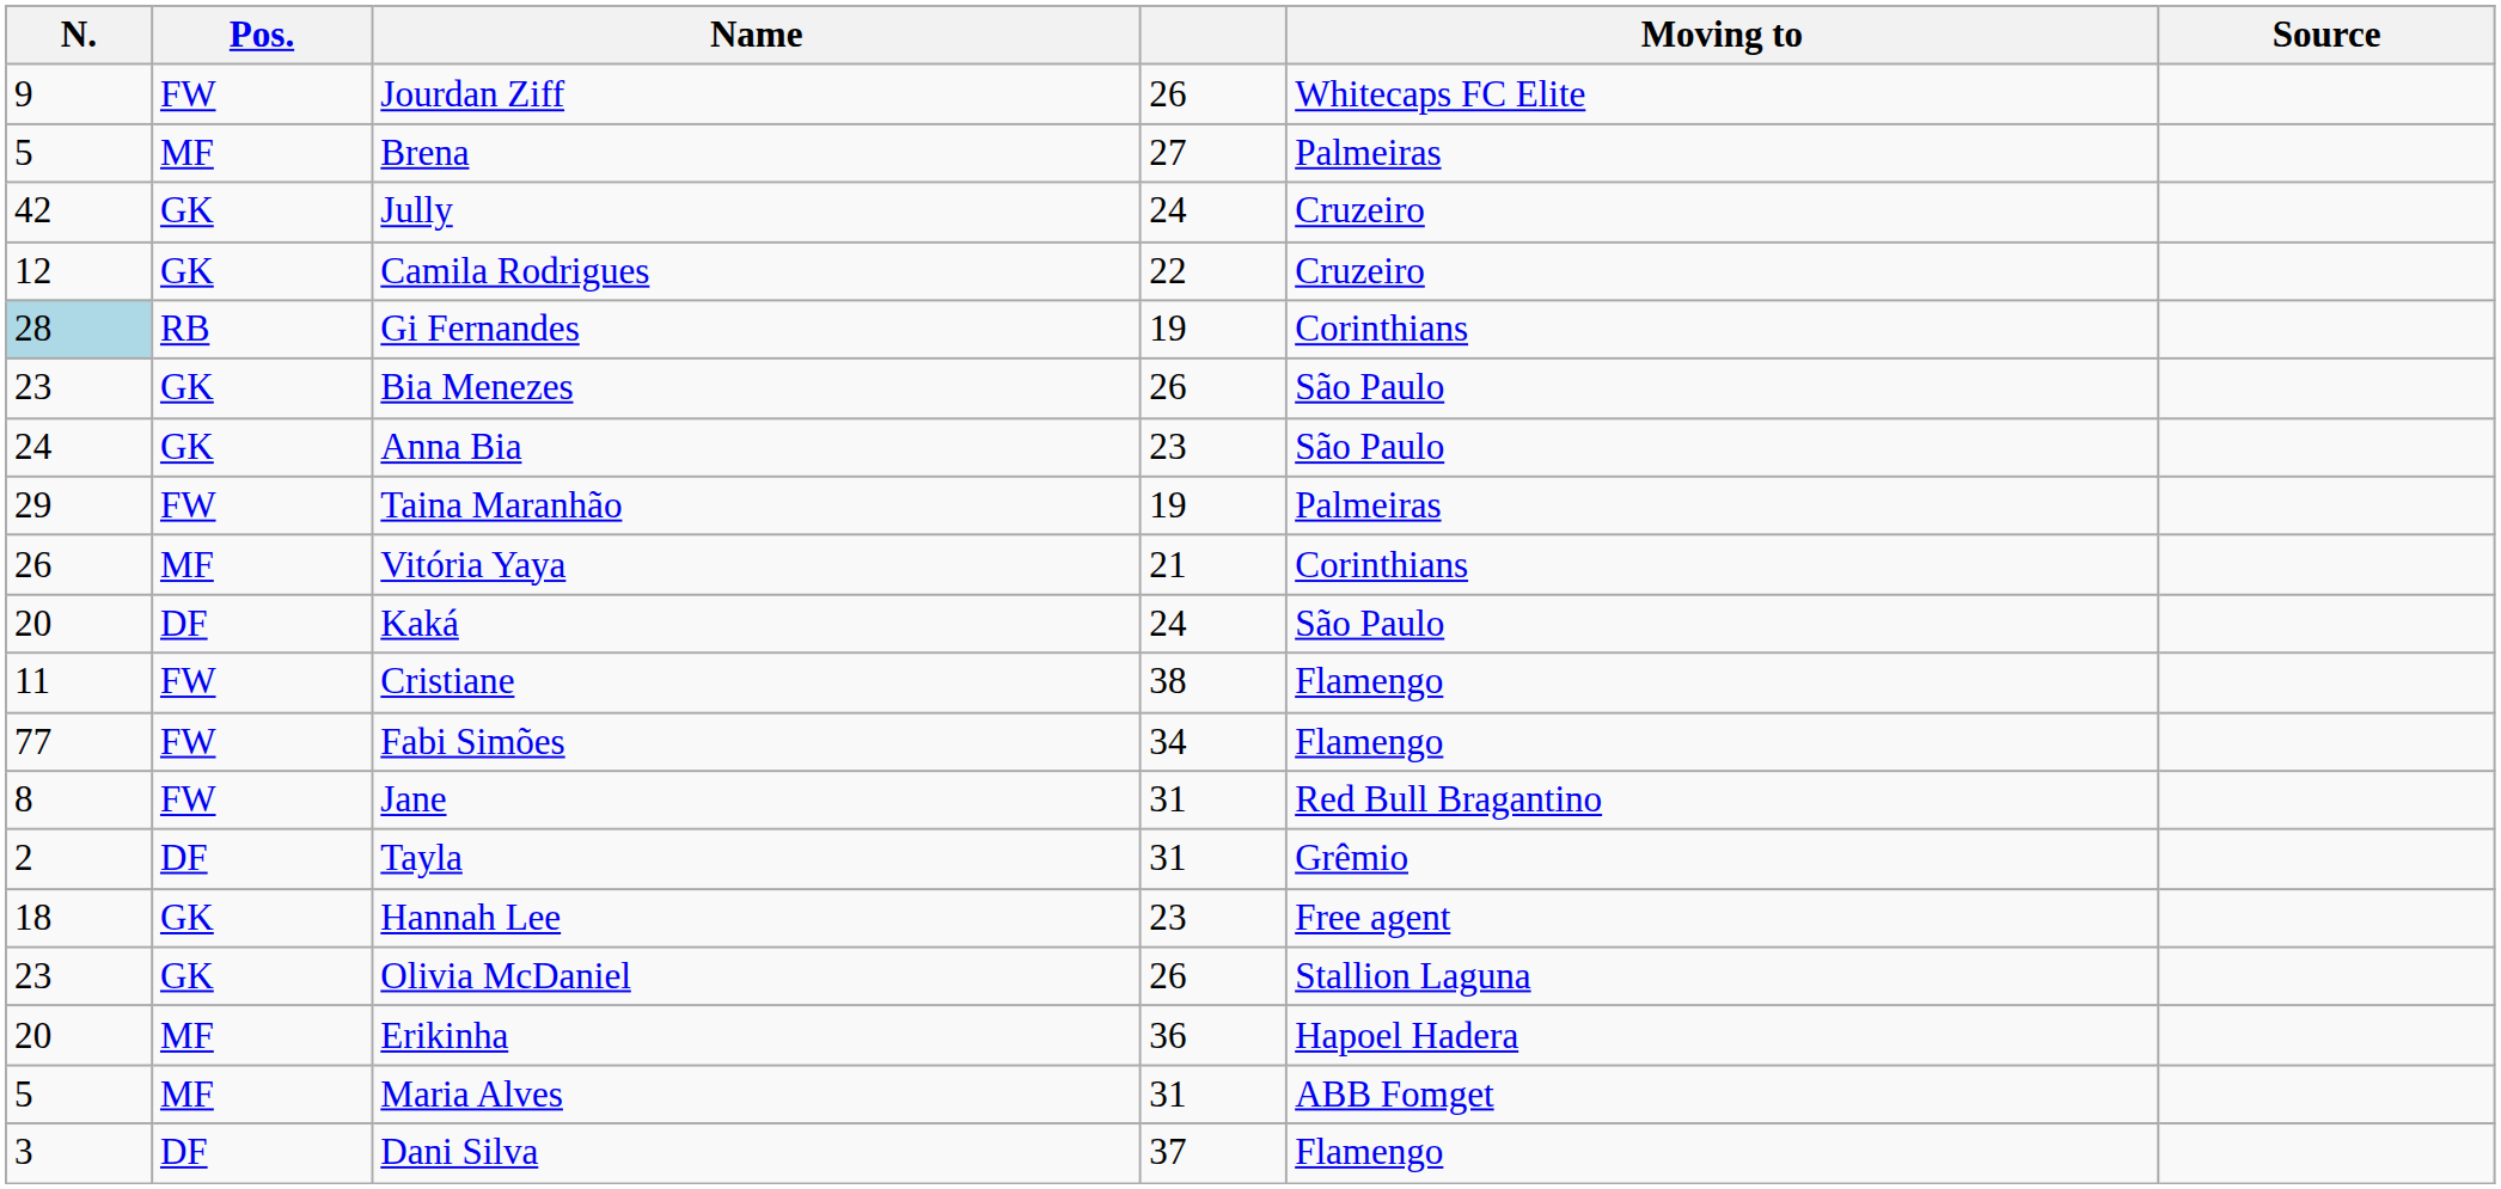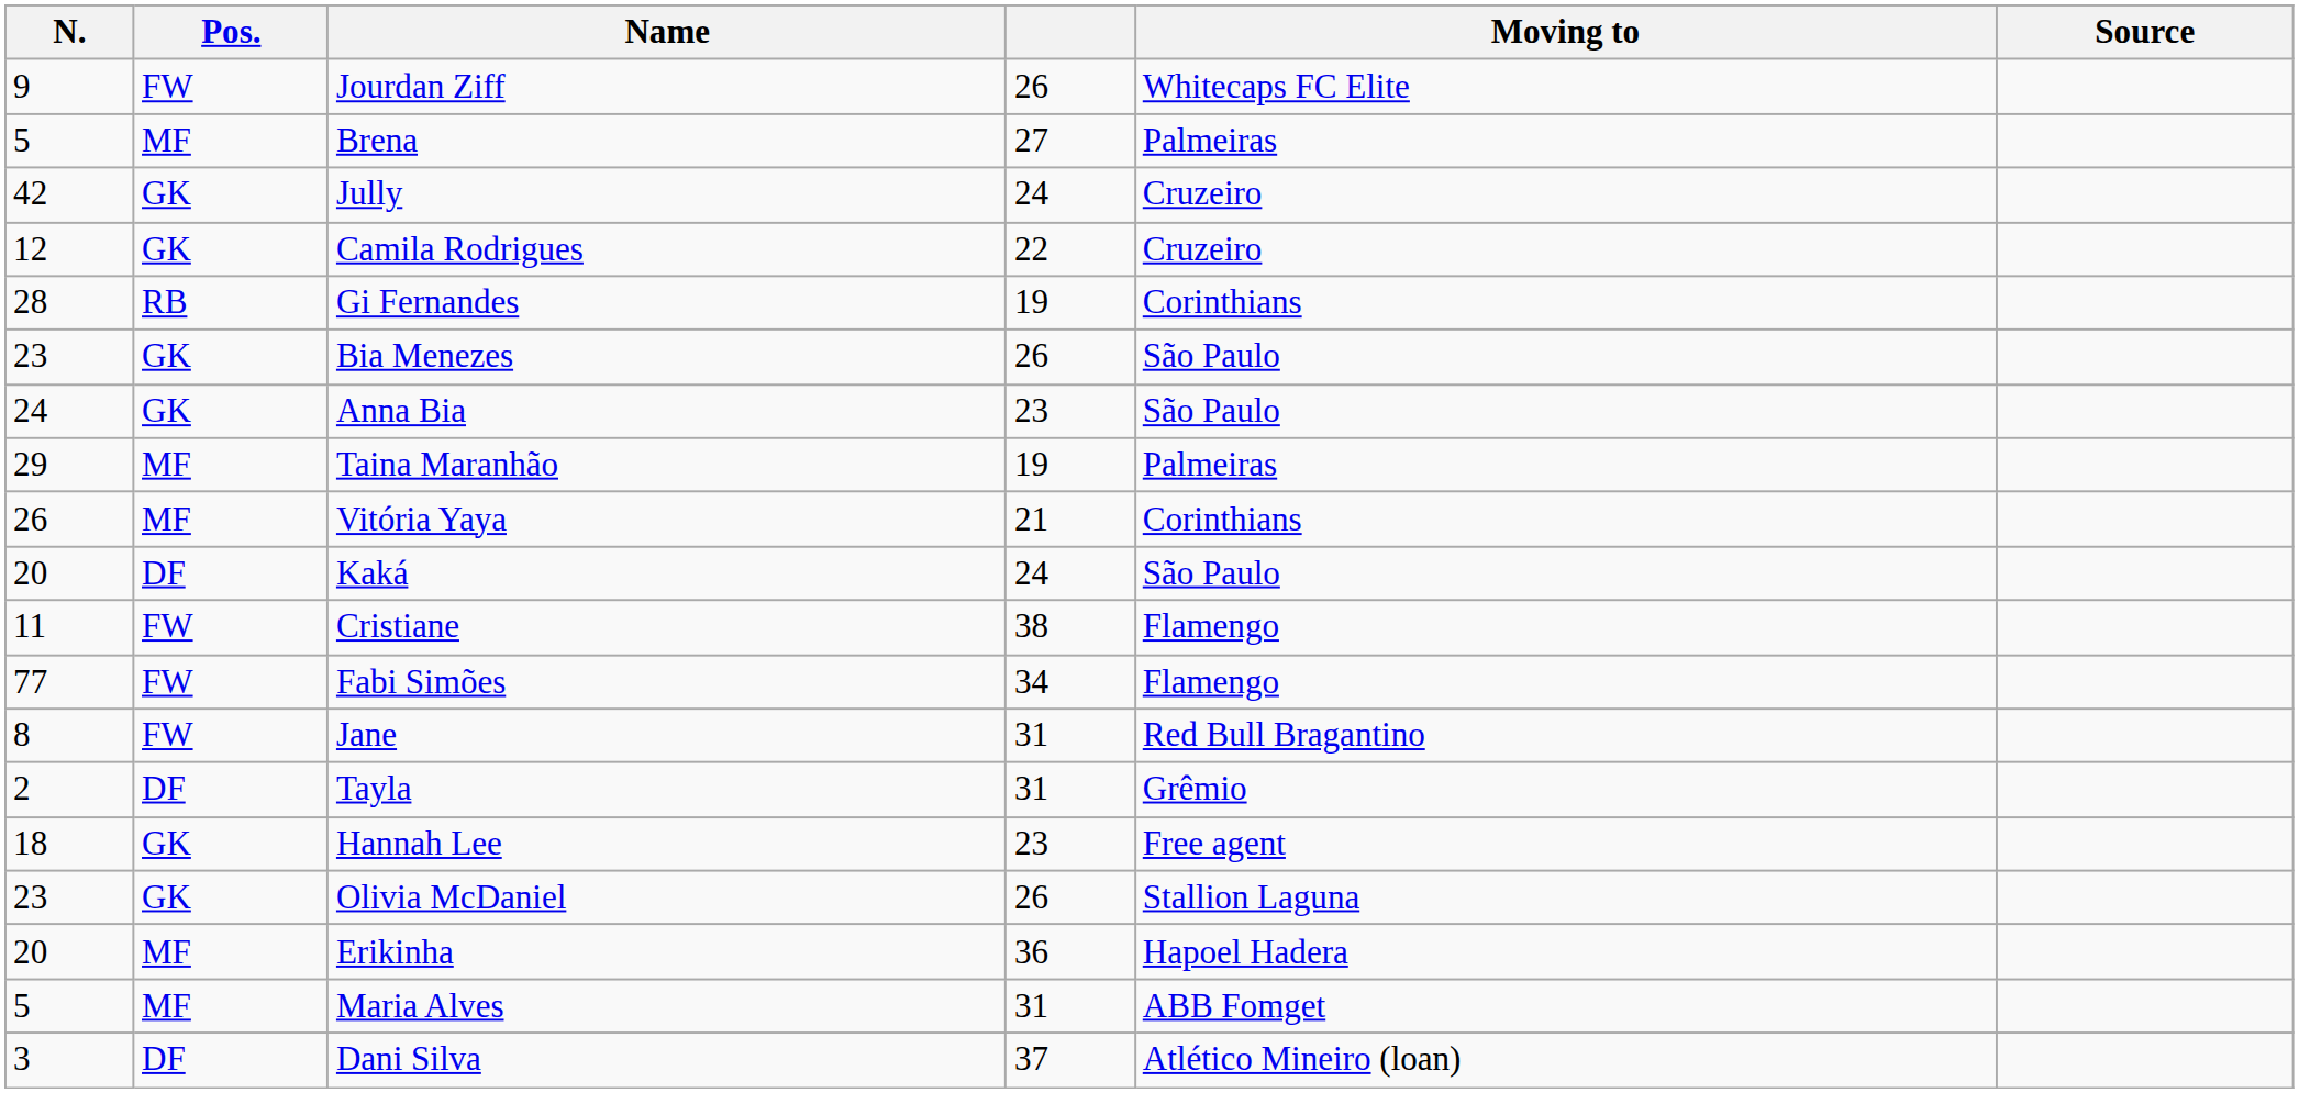 <table class="wikitable sortable" style="width:85%; text-align:center; text-align:left;">
 <tr>
 <th>N.</th>
 <th><a href='#'>Pos.</a></th>
 <th>Name</th>
 <th></th>
 <th>Moving to</th>
 <th>Source</th>
 </tr>
 <tr>
 <td>9</td>
 <td><a href='#'>FW</a></td>
 <td style="text-align:left;"> <a href='#'>Jourdan Ziff</a></td>
 <td>26</td>
 <td style="text-align:left;"><a href='#'>Whitecaps FC Elite</a> </td>
 <td></td>
 </tr>
 <tr>
 <td>5</td>
 <td><a href='#'>MF</a></td>
 <td style="text-align:left;"> <a href='#'>Brena</a></td>
 <td>27</td>
 <td style="text-align:left;"><a href='#'>Palmeiras</a></td>
 <td></td>
 </tr>
 <tr>
 <td>42</td>
 <td><a href='#'>GK</a></td>
 <td style="text-align:left;"> <a href='#'>Jully</a></td>
 <td>24</td>
 <td style="text-align:left;"><a href='#'>Cruzeiro</a></td>
 <td></td>
 </tr>
 <tr>
 <td>12</td>
 <td><a href='#'>GK</a></td>
 <td style="text-align:left;"> <a href='#'>Camila Rodrigues</a></td>
 <td>22</td>
 <td style="text-align:left;"><a href='#'>Cruzeiro</a></td>
 <td></td>
 </tr>
 <tr>
-<td style="background: lightblue;">28</td>
+<td>28</td>
 <td><a href='#'>RB</a></td>
 <td style="text-align:left;"> <a href='#'>Gi Fernandes</a></td>
 <td>19</td>
 <td style="text-align:left;"><a href='#'>Corinthians</a></td>
 <td></td>
 </tr>
 <tr>
 <td>23</td>
 <td><a href='#'>GK</a></td>
 <td style="text-align:left;"> <a href='#'>Bia Menezes</a></td>
 <td>26</td>
 <td style="text-align:left;"><a href='#'>São Paulo</a></td>
 <td></td>
 </tr>
 <tr>
 <td>24</td>
 <td><a href='#'>GK</a></td>
 <td style="text-align:left;"> <a href='#'>Anna Bia</a></td>
 <td>23</td>
 <td style="text-align:left;"><a href='#'>São Paulo</a></td>
 <td></td>
 </tr>
 <tr>
 <td>29</td>
-<td><a href='#'>FW</a></td>
+<td><a href='#'>MF</a></td>
 <td style="text-align:left;"> <a href='#'>Taina Maranhão</a></td>
 <td>19</td>
 <td style="text-align:left;"><a href='#'>Palmeiras</a></td>
 <td></td>
 </tr>
 <tr>
 <td>26</td>
 <td><a href='#'>MF</a></td>
 <td style="text-align:left;"> <a href='#'>Vitória Yaya</a></td>
 <td>21</td>
 <td style="text-align:left;"><a href='#'>Corinthians</a></td>
 <td></td>
 </tr>
 <tr>
 <td>20</td>
 <td><a href='#'>DF</a></td>
 <td style="text-align:left;"> <a href='#'>Kaká</a></td>
 <td>24</td>
 <td style="text-align:left;"><a href='#'>São Paulo</a></td>
 <td></td>
 </tr>
 <tr>
 <td>11</td>
 <td><a href='#'>FW</a></td>
 <td style="text-align:left;"> <a href='#'>Cristiane</a></td>
 <td>38</td>
 <td style="text-align:left;"><a href='#'>Flamengo</a></td>
 <td></td>
 </tr>
 <tr>
 <td>77</td>
 <td><a href='#'>FW</a></td>
 <td style="text-align:left;"> <a href='#'>Fabi Simões</a></td>
 <td>34</td>
 <td style="text-align:left;"><a href='#'>Flamengo</a></td>
 <td></td>
 </tr>
 <tr>
 <td>8</td>
 <td><a href='#'>FW</a></td>
 <td style="text-align:left;"> <a href='#'>Jane</a></td>
 <td>31</td>
 <td style="text-align:left;"><a href='#'>Red Bull Bragantino</a></td>
 <td></td>
 </tr>
 <tr>
 <td>2</td>
 <td><a href='#'>DF</a></td>
 <td style="text-align:left;"> <a href='#'>Tayla</a></td>
 <td>31</td>
 <td style="text-align:left;"><a href='#'>Grêmio</a></td>
 <td></td>
 </tr>
 <tr>
 <td>18</td>
 <td><a href='#'>GK</a></td>
 <td style="text-align:left;"> <a href='#'>Hannah Lee</a></td>
 <td>23</td>
 <td style="text-align:left;"><a href='#'>Free agent</a></td>
 <td></td>
 </tr>
 <tr>
 <td>23</td>
 <td><a href='#'>GK</a></td>
 <td style="text-align:left;"> <a href='#'>Olivia McDaniel</a></td>
 <td>26</td>
 <td style="text-align:left;"><a href='#'>Stallion Laguna</a> </td>
 <td></td>
 </tr>
 <tr>
 <td>20</td>
 <td><a href='#'>MF</a></td>
 <td style="text-align:left;"> <a href='#'>Erikinha</a></td>
 <td>36</td>
 <td style="text-align:left;"><a href='#'>Hapoel Hadera</a> </td>
 <td></td>
 </tr>
 <tr>
 <td>5</td>
 <td><a href='#'>MF</a></td>
 <td style="text-align:left;"> <a href='#'>Maria Alves</a></td>
 <td>31</td>
 <td style="text-align:left;"><a href='#'>ABB Fomget</a> </td>
 <td></td>
 </tr>
 <tr>
 <td>3</td>
 <td><a href='#'>DF</a></td>
 <td style="text-align:left;"> <a href='#'>Dani Silva</a></td>
 <td>37</td>
-<td style="text-align:left;"><a href='#'>Flamengo</a></td>
+<td style="text-align:left;"><a href='#'>Atlético Mineiro</a> (loan)</td>
 <td></td>
 </tr>
 </table>
